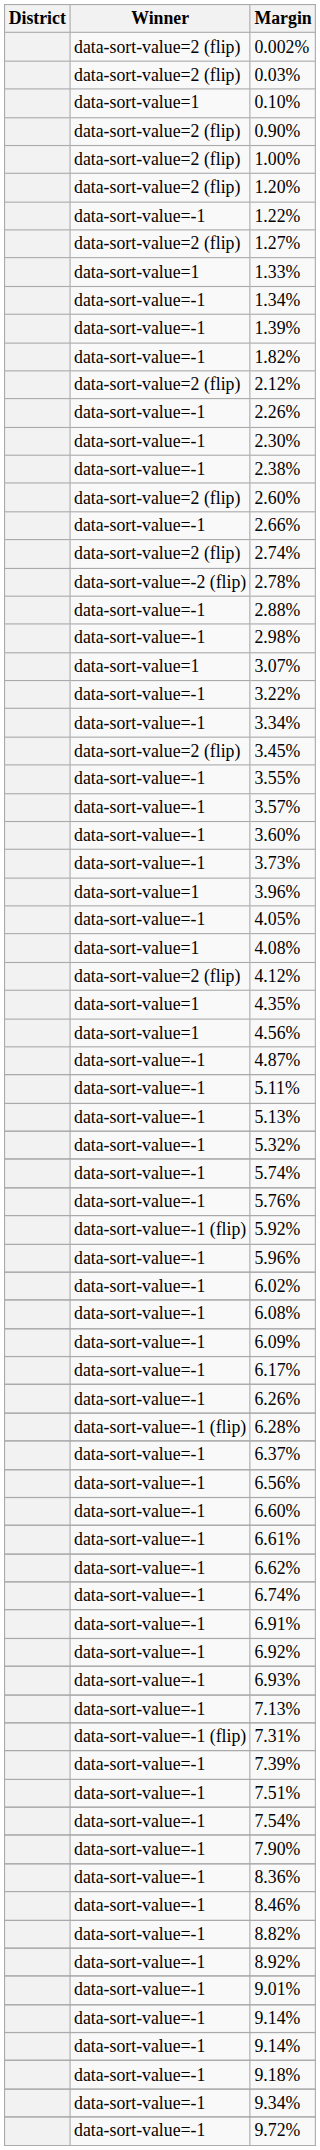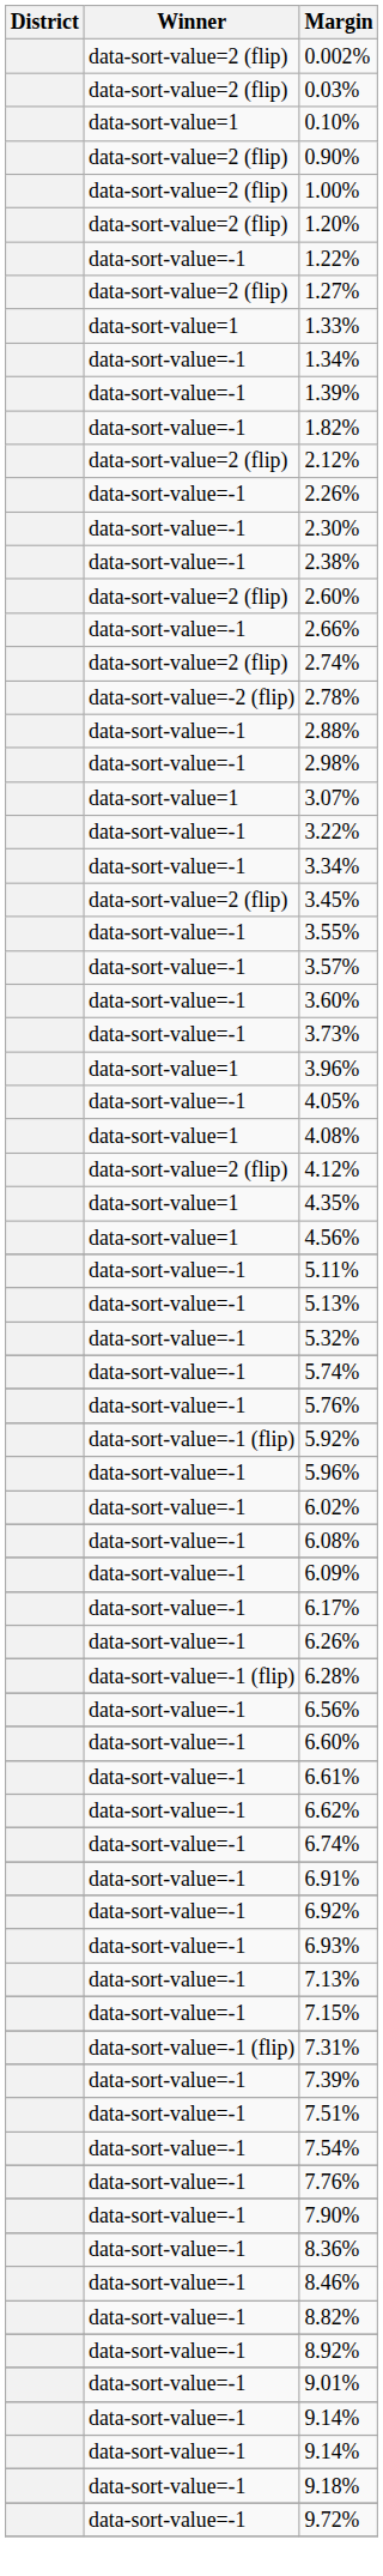 <table class="wikitable sortable mw-collapsible mw-collapsed">
 <tr>
 <th>District</th>
 <th>Winner</th>
 <th>Margin</th>
 </tr>
 <tr>
 <th></th>
 <td>data-sort-value=2  (flip)</td>
 <td>0.002%</td>
 </tr>
 <tr>
 <th></th>
 <td>data-sort-value=2  (flip)</td>
 <td>0.03%</td>
 </tr>
 <tr>
 <th></th>
 <td>data-sort-value=1 </td>
 <td>0.10%</td>
 </tr>
 <tr>
 <th></th>
 <td>data-sort-value=2  (flip)</td>
 <td>0.90%</td>
 </tr>
 <tr>
 <th></th>
 <td>data-sort-value=2  (flip)</td>
 <td>1.00%</td>
 </tr>
 <tr>
 <th></th>
 <td>data-sort-value=2  (flip)</td>
 <td>1.20%</td>
 </tr>
 <tr>
 <th></th>
 <td>data-sort-value=-1 </td>
 <td>1.22%</td>
 </tr>
 <tr>
 <th></th>
 <td>data-sort-value=2  (flip)</td>
 <td>1.27%</td>
 </tr>
 <tr>
 <th></th>
 <td>data-sort-value=1 </td>
 <td>1.33%</td>
 </tr>
 <tr>
 <th></th>
 <td>data-sort-value=-1 </td>
 <td>1.34%</td>
 </tr>
 <tr>
 <th></th>
 <td>data-sort-value=-1 </td>
 <td>1.39%</td>
 </tr>
 <tr>
 <th></th>
 <td>data-sort-value=-1 </td>
 <td>1.82%</td>
 </tr>
 <tr>
 <th></th>
 <td>data-sort-value=2  (flip)</td>
 <td>2.12%</td>
 </tr>
 <tr>
 <th></th>
 <td>data-sort-value=-1 </td>
 <td>2.26%</td>
 </tr>
 <tr>
 <th></th>
 <td>data-sort-value=-1 </td>
 <td>2.30%</td>
 </tr>
 <tr>
 <th></th>
 <td>data-sort-value=-1 </td>
 <td>2.38%</td>
 </tr>
 <tr>
 <th></th>
 <td>data-sort-value=2  (flip)</td>
 <td>2.60%</td>
 </tr>
 <tr>
 <th></th>
 <td>data-sort-value=-1 </td>
 <td>2.66%</td>
 </tr>
 <tr>
 <th></th>
 <td>data-sort-value=2  (flip)</td>
 <td>2.74%</td>
 </tr>
 <tr>
 <th></th>
 <td>data-sort-value=-2  (flip)</td>
 <td>2.78%</td>
 </tr>
 <tr>
 <th></th>
 <td>data-sort-value=-1 </td>
 <td>2.88%</td>
 </tr>
 <tr>
 <th></th>
 <td>data-sort-value=-1 </td>
 <td>2.98%</td>
 </tr>
 <tr>
 <th></th>
 <td>data-sort-value=1 </td>
 <td>3.07%</td>
 </tr>
 <tr>
 <th></th>
 <td>data-sort-value=-1 </td>
 <td>3.22%</td>
 </tr>
 <tr>
 <th></th>
 <td>data-sort-value=-1 </td>
 <td>3.34%</td>
 </tr>
 <tr>
 <th></th>
 <td>data-sort-value=2  (flip)</td>
 <td>3.45%</td>
 </tr>
 <tr>
 <th></th>
 <td>data-sort-value=-1 </td>
 <td>3.55%</td>
 </tr>
 <tr>
 <th></th>
 <td>data-sort-value=-1 </td>
 <td>3.57%</td>
 </tr>
 <tr>
 <th></th>
 <td>data-sort-value=-1 </td>
 <td>3.60%</td>
 </tr>
 <tr>
 <th></th>
 <td>data-sort-value=-1 </td>
 <td>3.73%</td>
 </tr>
 <tr>
 <th></th>
 <td>data-sort-value=1 </td>
 <td>3.96%</td>
 </tr>
 <tr>
 <th></th>
 <td>data-sort-value=-1 </td>
 <td>4.05%</td>
 </tr>
 <tr>
 <th></th>
 <td>data-sort-value=1 </td>
 <td>4.08%</td>
 </tr>
 <tr>
 <th></th>
 <td>data-sort-value=2  (flip)</td>
 <td>4.12%</td>
 </tr>
 <tr>
 <th></th>
 <td>data-sort-value=1 </td>
 <td>4.35%</td>
 </tr>
 <tr>
 <th></th>
 <td>data-sort-value=1 </td>
 <td>4.56%</td>
 </tr>
 <tr>
-<th></th>
-<td>data-sort-value=-1 </td>
-<td>4.87%</td>
-</tr>
-<tr>
 </tr>
 <tr>
 <th></th>
 <td>data-sort-value=-1 </td>
 <td>5.11%</td>
 </tr>
 <tr>
 </tr>
 <tr>
 <th></th>
 <td>data-sort-value=-1 </td>
 <td>5.13%</td>
 </tr>
 <tr>
 </tr>
 <tr>
 <th></th>
 <td>data-sort-value=-1 </td>
 <td>5.32%</td>
 </tr>
 <tr>
 </tr>
 <tr>
 <th></th>
 <td>data-sort-value=-1 </td>
 <td>5.74%</td>
 </tr>
 <tr>
 </tr>
 <tr>
 <th></th>
 <td>data-sort-value=-1 </td>
 <td>5.76%</td>
 </tr>
 <tr>
 </tr>
 <tr>
 <th></th>
 <td>data-sort-value=-1  (flip)</td>
 <td>5.92%</td>
 </tr>
 <tr>
 </tr>
 <tr>
 <th></th>
 <td>data-sort-value=-1 </td>
 <td>5.96%</td>
 </tr>
 <tr>
 </tr>
 <tr>
 <th></th>
 <td>data-sort-value=-1 </td>
 <td>6.02%</td>
 </tr>
 <tr>
 </tr>
 <tr>
 <th></th>
 <td>data-sort-value=-1 </td>
 <td>6.08%</td>
 </tr>
 <tr>
 </tr>
 <tr>
 <th></th>
 <td>data-sort-value=-1 </td>
 <td>6.09%</td>
 </tr>
 <tr>
 </tr>
 <tr>
 <th></th>
 <td>data-sort-value=-1 </td>
 <td>6.17%</td>
 </tr>
 <tr>
 </tr>
 <tr>
 <th></th>
 <td>data-sort-value=-1 </td>
 <td>6.26%</td>
 </tr>
 <tr>
 </tr>
 <tr>
 <th></th>
 <td>data-sort-value=-1  (flip)</td>
 <td>6.28%</td>
 </tr>
 <tr>
 </tr>
 <tr>
-<th></th>
-<td>data-sort-value=-1 </td>
-<td>6.37%</td>
-</tr>
-<tr>
 </tr>
 <tr>
 <th></th>
 <td>data-sort-value=-1 </td>
 <td>6.56%</td>
 </tr>
 <tr>
 </tr>
 <tr>
 <th></th>
 <td>data-sort-value=-1 </td>
 <td>6.60%</td>
 </tr>
 <tr>
 </tr>
 <tr>
 <th></th>
 <td>data-sort-value=-1 </td>
 <td>6.61%</td>
 </tr>
 <tr>
 </tr>
 <tr>
 <th></th>
 <td>data-sort-value=-1 </td>
 <td>6.62%</td>
 </tr>
 <tr>
 </tr>
 <tr>
 <th></th>
 <td>data-sort-value=-1 </td>
 <td>6.74%</td>
 </tr>
 <tr>
 </tr>
 <tr>
 <th></th>
 <td>data-sort-value=-1 </td>
 <td>6.91%</td>
 </tr>
 <tr>
 </tr>
 <tr>
 <th></th>
 <td>data-sort-value=-1 </td>
 <td>6.92%</td>
 </tr>
 <tr>
 </tr>
 <tr>
 <th></th>
 <td>data-sort-value=-1 </td>
 <td>6.93%</td>
 </tr>
 <tr>
 </tr>
 <tr>
 <th></th>
 <td>data-sort-value=-1 </td>
 <td>7.13%</td>
 </tr>
 <tr>
 </tr>
 <tr>
+<th></th>
+<td>data-sort-value=-1 </td>
+<td>7.15%</td>
+</tr>
+<tr>
 </tr>
 <tr>
 <th></th>
 <td>data-sort-value=-1  (flip)</td>
 <td>7.31%</td>
 </tr>
 <tr>
 </tr>
 <tr>
 <th></th>
 <td>data-sort-value=-1 </td>
 <td>7.39%</td>
 </tr>
 <tr>
 </tr>
 <tr>
 <th></th>
 <td>data-sort-value=-1 </td>
 <td>7.51%</td>
 </tr>
 <tr>
 </tr>
 <tr>
 <th></th>
 <td>data-sort-value=-1 </td>
 <td>7.54%</td>
 </tr>
 <tr>
+</tr>
+<tr>
+<th></th>
+<td>data-sort-value=-1 </td>
+<td>7.76%</td>
 </tr>
 <tr>
 </tr>
 <tr>
 <th></th>
 <td>data-sort-value=-1 </td>
 <td>7.90%</td>
 </tr>
 <tr>
 </tr>
 <tr>
 <th></th>
 <td>data-sort-value=-1 </td>
 <td>8.36%</td>
 </tr>
 <tr>
 </tr>
 <tr>
 <th></th>
 <td>data-sort-value=-1 </td>
 <td>8.46%</td>
 </tr>
 <tr>
 </tr>
 <tr>
 <th></th>
 <td>data-sort-value=-1 </td>
 <td>8.82%</td>
 </tr>
 <tr>
 </tr>
 <tr>
 <th></th>
 <td>data-sort-value=-1 </td>
 <td>8.92%</td>
 </tr>
 <tr>
 </tr>
 <tr>
 <th></th>
 <td>data-sort-value=-1 </td>
 <td>9.01%</td>
 </tr>
 <tr>
 </tr>
 <tr>
 <th></th>
 <td>data-sort-value=-1 </td>
 <td>9.14%</td>
 </tr>
 <tr>
 </tr>
 <tr>
 <th></th>
 <td>data-sort-value=-1 </td>
 <td>9.14%</td>
 </tr>
 <tr>
 </tr>
 <tr>
 <th></th>
 <td>data-sort-value=-1 </td>
 <td>9.18%</td>
 </tr>
 <tr>
 </tr>
 <tr>
-<th></th>
-<td>data-sort-value=-1 </td>
-<td>9.34%</td>
-</tr>
-<tr>
 </tr>
 <tr>
 <th></th>
 <td>data-sort-value=-1 </td>
 <td>9.72%</td>
 </tr>
 <tr>
 </tr>
 </table>
